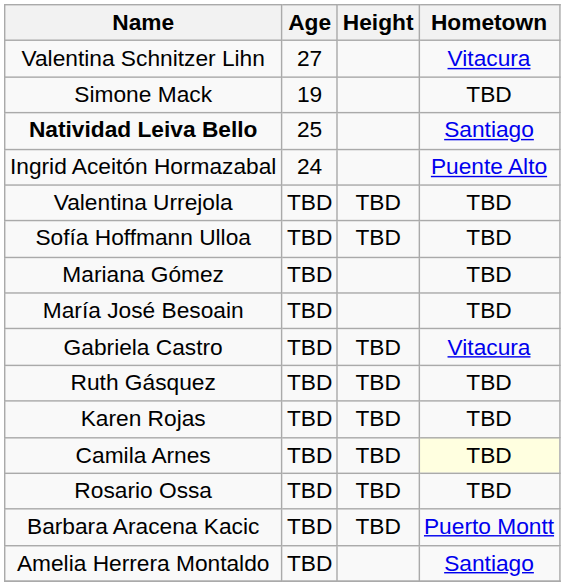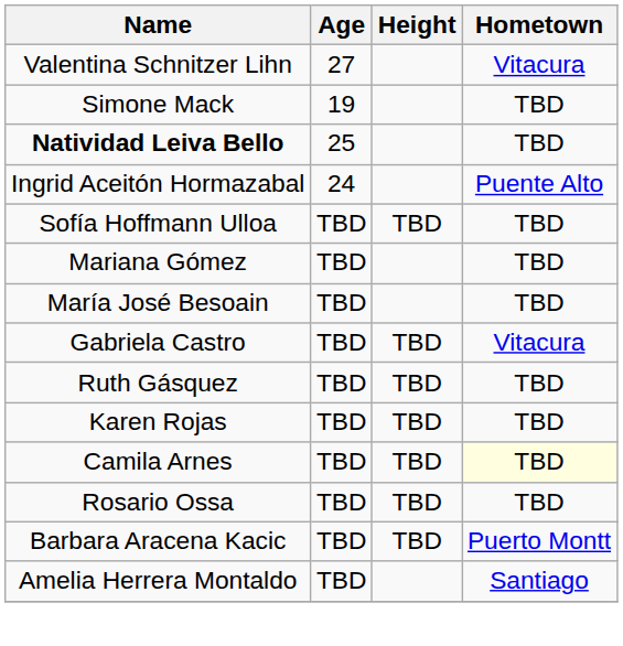 <table class="sortable wikitable">
 <tr>
 <th>Name</th>
 <th>Age</th>
 <th>Height</th>
 <th>Hometown</th>
 </tr>
 <tr>
 <td style="text-align:center;">Valentina Schnitzer Lihn</td>
 <td style="text-align:center;">27</td>
 <td style="text-align:center;"></td>
 <td style="text-align:center;"><a href='#'>Vitacura</a></td>
 </tr>
 <tr>
 <td style="text-align:center;">Simone Mack</td>
 <td style="text-align:center;">19</td>
 <td style="text-align:center;"></td>
 <td style="text-align:center;">TBD</td>
 </tr>
 <tr>
 <td style="text-align:center;"><strong>Natividad Leiva Bello</strong></td>
 <td style="text-align:center;">25</td>
 <td style="text-align:center;"></td>
-<td style="text-align:center;"><a href='#'>Santiago</a></td>
+<td style="text-align:center;">TBD</td>
 </tr>
 <tr>
 <td style="text-align:center;">Ingrid Aceitón Hormazabal</td>
 <td style="text-align:center;">24</td>
 <td style="text-align:center;"></td>
 <td style="text-align:center;"><a href='#'>Puente Alto</a></td>
-</tr>
-<tr>
-<td style="text-align:center;">Valentina Urrejola</td>
-<td style="text-align:center;">TBD</td>
-<td style="text-align:center;">TBD</td>
-<td style="text-align:center;">TBD</td>
 </tr>
 <tr>
 <td style="text-align:center;">Sofía Hoffmann Ulloa</td>
 <td style="text-align:center;">TBD</td>
 <td style="text-align:center;">TBD</td>
 <td style="text-align:center;">TBD</td>
 </tr>
 <tr>
 <td style="text-align:center;">Mariana Gómez</td>
 <td style="text-align:center;">TBD</td>
 <td style="text-align:center;"></td>
 <td style="text-align:center;">TBD</td>
 </tr>
 <tr>
 <td style="text-align:center;">María José Besoain</td>
 <td style="text-align:center;">TBD</td>
 <td style="text-align:center;"></td>
 <td style="text-align:center;">TBD</td>
 </tr>
 <tr>
 <td style="text-align:center;">Gabriela Castro</td>
 <td style="text-align:center;">TBD</td>
 <td style="text-align:center;">TBD</td>
 <td style="text-align:center;"><a href='#'>Vitacura</a></td>
 </tr>
 <tr>
 <td style="text-align:center;">Ruth Gásquez</td>
 <td style="text-align:center;">TBD</td>
 <td style="text-align:center;">TBD</td>
 <td style="text-align:center;">TBD</td>
 </tr>
 <tr>
 <td style="text-align:center;">Karen Rojas</td>
 <td style="text-align:center;">TBD</td>
 <td style="text-align:center;">TBD</td>
 <td style="text-align:center;">TBD</td>
 </tr>
 <tr>
 <td style="text-align:center;">Camila Arnes</td>
 <td style="text-align:center;">TBD</td>
 <td style="text-align:center;">TBD</td>
 <td style="background: lightyellow; text-align:center;">TBD</td>
 </tr>
 <tr>
 <td style="text-align:center;">Rosario Ossa</td>
 <td style="text-align:center;">TBD</td>
 <td style="text-align:center;">TBD</td>
 <td style="text-align:center;">TBD</td>
 </tr>
 <tr>
 <td style="text-align:center;">Barbara Aracena Kacic</td>
 <td style="text-align:center;">TBD</td>
 <td style="text-align:center;">TBD</td>
 <td style="text-align:center;"><a href='#'>Puerto Montt</a></td>
 </tr>
 <tr>
 <td style="text-align:center;">Amelia Herrera Montaldo</td>
 <td style="text-align:center;">TBD</td>
 <td style="text-align:center;"></td>
 <td style="text-align:center;"><a href='#'>Santiago</a></td>
 </tr>
 <tr>
 </tr>
 </table>
